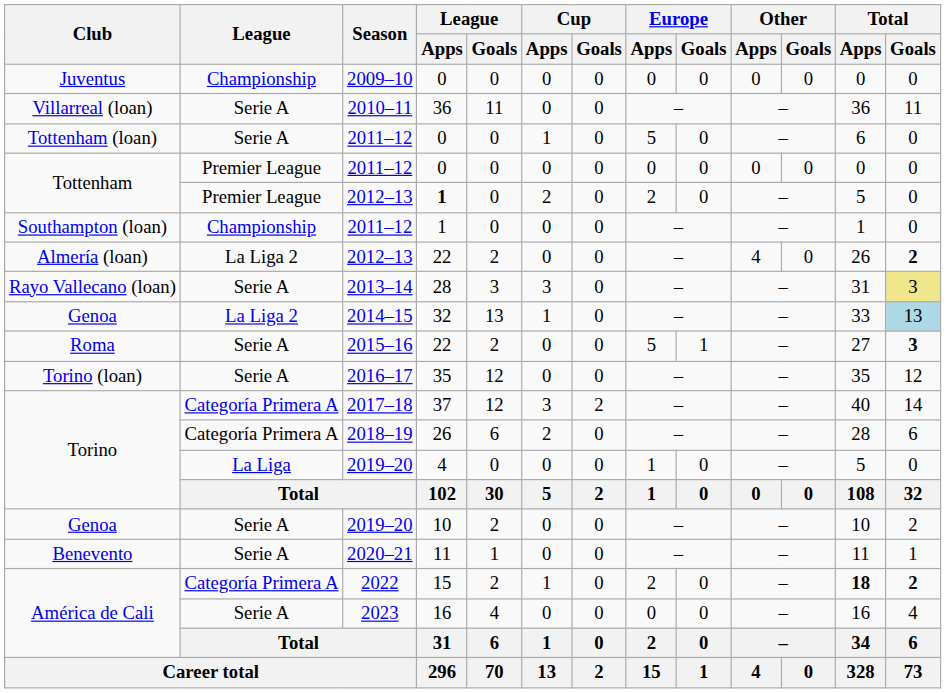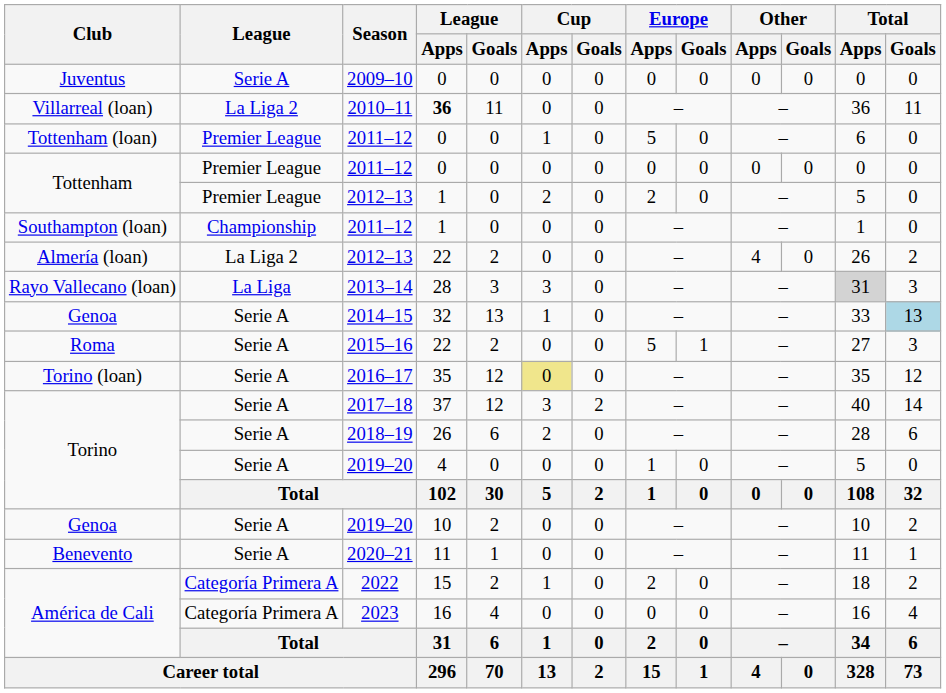 <table class="wikitable" style="text-align: center;">
 <tr>
 <th rowspan="2">Club</th>
 <th rowspan="2">League</th>
 <th rowspan="2">Season</th>
 <th colspan="2">League</th>
 <th colspan="2">Cup</th>
 <th colspan="2"><a href='#'>Europe</a></th>
 <th colspan="2">Other</th>
 <th colspan="2">Total</th>
 </tr>
 <tr>
 <th>Apps</th>
 <th>Goals</th>
 <th>Apps</th>
 <th>Goals</th>
 <th>Apps</th>
 <th>Goals</th>
 <th>Apps</th>
 <th>Goals</th>
 <th>Apps</th>
 <th>Goals</th>
 </tr>
 <tr>
 <td><a href='#'>Juventus</a></td>
-<td><a href='#'>Championship</a></td>
+<td><a href='#'>Serie A</a></td>
 <td><a href='#'>2009–10</a></td>
 <td>0</td>
 <td>0</td>
 <td>0</td>
 <td>0</td>
 <td>0</td>
 <td>0</td>
 <td>0</td>
 <td>0</td>
 <td>0</td>
 <td>0</td>
 </tr>
 <tr>
 <td><a href='#'>Villarreal</a> (loan)</td>
-<td>Serie A</td>
+<td><a href='#'>La Liga 2</a></td>
 <td><a href='#'>2010–11</a></td>
-<td>36</td>
+<td><strong>36</strong></td>
 <td>11</td>
 <td>0</td>
 <td>0</td>
 <td colspan="2">–</td>
 <td colspan="2">–</td>
 <td>36</td>
 <td>11</td>
 </tr>
 <tr>
 <td><a href='#'>Tottenham</a> (loan)</td>
-<td>Serie A</td>
+<td><a href='#'>Premier League</a></td>
 <td><a href='#'>2011–12</a></td>
 <td>0</td>
 <td>0</td>
 <td>1</td>
 <td>0</td>
 <td>5</td>
 <td>0</td>
 <td colspan="2">–</td>
 <td>6</td>
 <td>0</td>
 </tr>
 <tr>
 <td rowspan="2">Tottenham</td>
 <td>Premier League</td>
 <td><a href='#'>2011–12</a></td>
 <td>0</td>
 <td>0</td>
 <td>0</td>
 <td>0</td>
 <td>0</td>
 <td>0</td>
 <td>0</td>
 <td>0</td>
 <td>0</td>
 <td>0</td>
 </tr>
 <tr>
 <td>Premier League</td>
 <td><a href='#'>2012–13</a></td>
-<td><strong>1</strong></td>
+<td>1</td>
 <td>0</td>
 <td>2</td>
 <td>0</td>
 <td>2</td>
 <td>0</td>
 <td colspan="2">–</td>
 <td>5</td>
 <td>0</td>
 </tr>
 <tr>
 <td><a href='#'>Southampton</a> (loan)</td>
 <td><a href='#'>Championship</a></td>
 <td><a href='#'>2011–12</a></td>
 <td>1</td>
 <td>0</td>
 <td>0</td>
 <td>0</td>
 <td colspan="2">–</td>
 <td colspan="2">–</td>
 <td>1</td>
 <td>0</td>
 </tr>
 <tr>
 <td><a href='#'>Almería</a> (loan)</td>
 <td>La Liga 2</td>
 <td><a href='#'>2012–13</a></td>
 <td>22</td>
 <td>2</td>
 <td>0</td>
 <td>0</td>
 <td colspan="2">–</td>
 <td>4</td>
 <td>0</td>
 <td>26</td>
-<td><strong>2</strong></td>
+<td>2</td>
 </tr>
 <tr>
 <td><a href='#'>Rayo Vallecano</a> (loan)</td>
-<td>Serie A</td>
+<td><a href='#'>La Liga</a></td>
 <td><a href='#'>2013–14</a></td>
 <td>28</td>
 <td>3</td>
 <td>3</td>
 <td>0</td>
 <td colspan="2">–</td>
 <td colspan="2">–</td>
-<td>31</td>
-<td style="background: khaki;">3</td>
+<td style="background: lightgrey;">31</td>
+<td>3</td>
 </tr>
 <tr>
 <td><a href='#'>Genoa</a></td>
-<td><a href='#'>La Liga 2</a></td>
+<td>Serie A</td>
 <td><a href='#'>2014–15</a></td>
 <td>32</td>
 <td>13</td>
 <td>1</td>
 <td>0</td>
 <td colspan="2">–</td>
 <td colspan="2">–</td>
 <td>33</td>
 <td style="background: lightblue;">13</td>
 </tr>
 <tr>
 <td><a href='#'>Roma</a></td>
 <td>Serie A</td>
 <td><a href='#'>2015–16</a></td>
 <td>22</td>
 <td>2</td>
 <td>0</td>
 <td>0</td>
 <td>5</td>
 <td>1</td>
 <td colspan="2">–</td>
 <td>27</td>
-<td><strong>3</strong></td>
+<td>3</td>
 </tr>
 <tr>
 <td><a href='#'>Torino</a> (loan)</td>
 <td>Serie A</td>
 <td><a href='#'>2016–17</a></td>
 <td>35</td>
 <td>12</td>
-<td>0</td>
+<td style="background: khaki;">0</td>
 <td>0</td>
 <td colspan="2">–</td>
 <td colspan="2">–</td>
 <td>35</td>
 <td>12</td>
 </tr>
 <tr>
 <td rowspan="4">Torino</td>
-<td><a href='#'>Categoría Primera A</a></td>
+<td>Serie A</td>
 <td><a href='#'>2017–18</a></td>
 <td>37</td>
 <td>12</td>
 <td>3</td>
 <td>2</td>
 <td colspan="2">–</td>
 <td colspan="2">–</td>
 <td>40</td>
 <td>14</td>
 </tr>
 <tr>
-<td>Categoría Primera A</td>
+<td>Serie A</td>
 <td><a href='#'>2018–19</a></td>
 <td>26</td>
 <td>6</td>
 <td>2</td>
 <td>0</td>
 <td colspan="2">–</td>
 <td colspan="2">–</td>
 <td>28</td>
 <td>6</td>
 </tr>
 <tr>
-<td><a href='#'>La Liga</a></td>
+<td>Serie A</td>
 <td><a href='#'>2019–20</a></td>
 <td>4</td>
 <td>0</td>
 <td>0</td>
 <td>0</td>
 <td>1</td>
 <td>0</td>
 <td colspan="2">–</td>
 <td>5</td>
 <td>0</td>
 </tr>
 <tr>
 <th colspan="2">Total</th>
 <th>102</th>
 <th>30</th>
 <th>5</th>
 <th>2</th>
 <th>1</th>
 <th>0</th>
 <th>0</th>
 <th>0</th>
 <th>108</th>
 <th>32</th>
 </tr>
 <tr>
 <td><a href='#'>Genoa</a></td>
 <td>Serie A</td>
 <td><a href='#'>2019–20</a></td>
 <td>10</td>
 <td>2</td>
 <td>0</td>
 <td>0</td>
 <td colspan="2">–</td>
 <td colspan="2">–</td>
 <td>10</td>
 <td>2</td>
 </tr>
 <tr>
 <td><a href='#'>Benevento</a></td>
 <td>Serie A</td>
 <td><a href='#'>2020–21</a></td>
 <td>11</td>
 <td>1</td>
 <td>0</td>
 <td>0</td>
 <td colspan="2">–</td>
 <td colspan="2">–</td>
 <td>11</td>
 <td>1</td>
 </tr>
 <tr>
 <td rowspan="3"><a href='#'>América de Cali</a></td>
 <td><a href='#'>Categoría Primera A</a></td>
 <td><a href='#'>2022</a></td>
 <td>15</td>
 <td>2</td>
 <td>1</td>
 <td>0</td>
 <td>2</td>
 <td>0</td>
 <td colspan="2">–</td>
-<td><strong>18</strong></td>
-<td><strong>2</strong></td>
+<td>18</td>
+<td>2</td>
 </tr>
 <tr>
-<td>Serie A</td>
+<td>Categoría Primera A</td>
 <td><a href='#'>2023</a></td>
 <td>16</td>
 <td>4</td>
 <td>0</td>
 <td>0</td>
 <td>0</td>
 <td>0</td>
 <td colspan="2">–</td>
 <td>16</td>
 <td>4</td>
 </tr>
 <tr>
 <th colspan="2">Total</th>
 <th>31</th>
 <th>6</th>
 <th>1</th>
 <th>0</th>
 <th>2</th>
 <th>0</th>
 <th colspan="2">–</th>
 <th>34</th>
 <th>6</th>
 </tr>
 <tr>
 <th colspan="3">Career total</th>
 <th>296</th>
 <th>70</th>
 <th>13</th>
 <th>2</th>
 <th>15</th>
 <th>1</th>
 <th>4</th>
 <th>0</th>
 <th>328</th>
 <th>73</th>
 </tr>
 </table>
